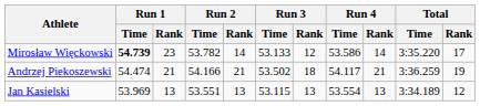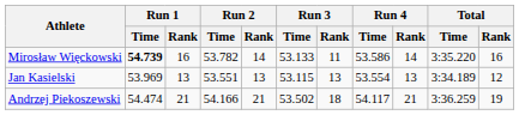 <table class="wikitable" border="1" style="font-size:90%">
 <tr>
 <th rowspan="2">Athlete</th>
 <th colspan="2">Run 1</th>
 <th colspan="2">Run 2</th>
 <th colspan="2">Run 3</th>
 <th colspan="2">Run 4</th>
 <th colspan="2">Total</th>
 </tr>
 <tr>
 <th>Time</th>
 <th>Rank</th>
 <th>Time</th>
 <th>Rank</th>
 <th>Time</th>
 <th>Rank</th>
 <th>Time</th>
 <th>Rank</th>
 <th>Time</th>
 <th>Rank</th>
 </tr>
 <tr>
 <td><a href='#'>Mirosław Więckowski</a></td>
 <td align="center"><strong>54.739</strong></td>
-<td align="center">23</td>
+<td align="center">16</td>
 <td align="center">53.782</td>
 <td align="center">14</td>
 <td align="center">53.133</td>
-<td align="center">12</td>
+<td align="center">11</td>
 <td align="center">53.586</td>
 <td align="center">14</td>
 <td align="center">3:35.220</td>
-<td align="center">17</td>
+<td align="center">16</td>
+</tr>
+<tr>
+<td><a href='#'>Jan Kasielski</a></td>
+<td align="center">53.969</td>
+<td align="center">13</td>
+<td align="center">53.551</td>
+<td align="center">13</td>
+<td align="center">53.115</td>
+<td align="center">13</td>
+<td align="center">53.554</td>
+<td align="center">13</td>
+<td align="center">3:34.189</td>
+<td align="center">12</td>
 </tr>
 <tr>
 <td><a href='#'>Andrzej Piekoszewski</a></td>
 <td align="center">54.474</td>
 <td align="center">21</td>
 <td align="center">54.166</td>
 <td align="center">21</td>
 <td align="center">53.502</td>
 <td align="center">18</td>
 <td align="center">54.117</td>
 <td align="center">21</td>
 <td align="center">3:36.259</td>
 <td align="center">19</td>
 </tr>
-<tr>
-<td><a href='#'>Jan Kasielski</a></td>
-<td align="center">53.969</td>
-<td align="center">13</td>
-<td align="center">53.551</td>
-<td align="center">13</td>
-<td align="center">53.115</td>
-<td align="center">13</td>
-<td align="center">53.554</td>
-<td align="center">13</td>
-<td align="center">3:34.189</td>
-<td align="center">12</td>
-</tr>
 </table>
